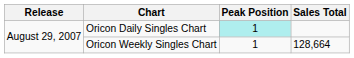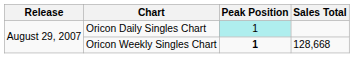 <table class="wikitable">
 <tr>
 <th>Release</th>
 <th>Chart</th>
 <th>Peak Position</th>
 <th>Sales Total</th>
 </tr>
 <tr>
 <td rowspan="2">August 29, 2007</td>
 <td>Oricon Daily Singles Chart</td>
 <td align="center" style="background: paleturquoise;">1</td>
 <td></td>
 </tr>
 <tr>
 <td>Oricon Weekly Singles Chart</td>
-<td align="center">1</td>
-<td>128,664</td>
+<td align="center"><strong>1</strong></td>
+<td>128,668</td>
 </tr>
 </table>
